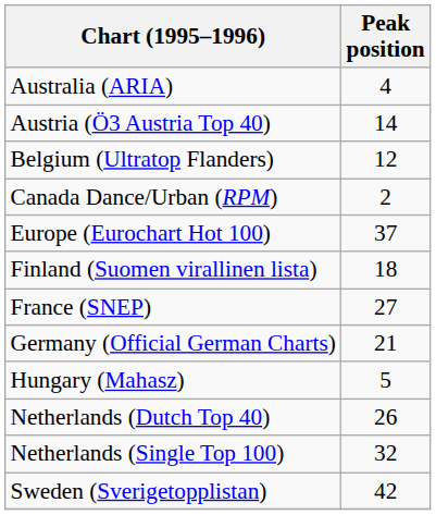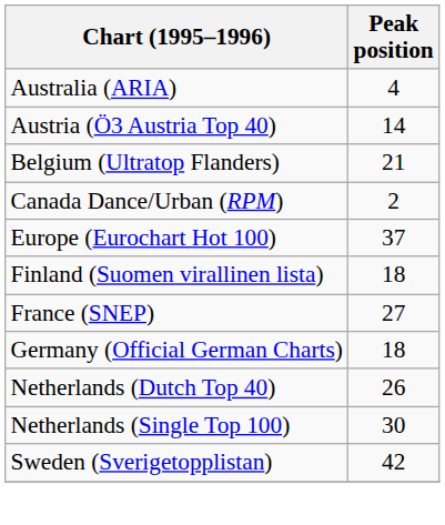 <table class="wikitable sortable">
 <tr>
 <th>Chart (1995–1996)</th>
 <th>Peak<br>position</th>
 </tr>
 <tr>
 <td>Australia (<a href='#'>ARIA</a>)</td>
 <td align="center">4</td>
 </tr>
 <tr>
 <td>Austria (<a href='#'>Ö3 Austria Top 40</a>)</td>
 <td align="center">14</td>
 </tr>
 <tr>
 <td>Belgium (<a href='#'>Ultratop</a> Flanders)</td>
-<td align="center">12</td>
+<td align="center">21</td>
 </tr>
 <tr>
 <td>Canada Dance/Urban (<a href='#'><em>RPM</em></a>)</td>
 <td align="center">2</td>
 </tr>
 <tr>
 <td>Europe (<a href='#'>Eurochart Hot 100</a>)</td>
 <td align="center">37</td>
 </tr>
 <tr>
 <td>Finland (<a href='#'>Suomen virallinen lista</a>)</td>
 <td align="center">18</td>
 </tr>
 <tr>
 <td>France (<a href='#'>SNEP</a>)</td>
 <td align="center">27</td>
 </tr>
 <tr>
 <td>Germany (<a href='#'>Official German Charts</a>)</td>
-<td align="center">21</td>
-</tr>
-<tr>
-<td>Hungary (<a href='#'>Mahasz</a>)</td>
-<td align="center">5</td>
+<td align="center">18</td>
 </tr>
 <tr>
 <td>Netherlands (<a href='#'>Dutch Top 40</a>)</td>
 <td align="center">26</td>
 </tr>
 <tr>
 <td>Netherlands (<a href='#'>Single Top 100</a>)</td>
-<td align="center">32</td>
+<td align="center">30</td>
 </tr>
 <tr>
 <td>Sweden (<a href='#'>Sverigetopplistan</a>)</td>
 <td align="center">42</td>
 </tr>
 <tr>
 </tr>
 </table>
